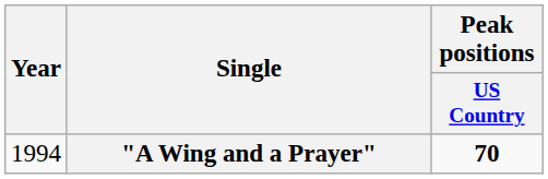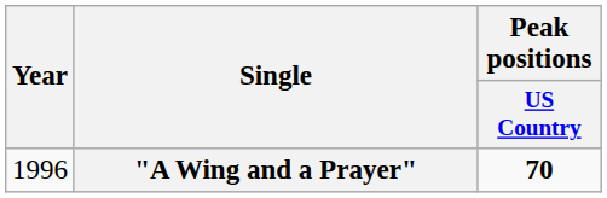 <table class="wikitable plainrowheaders" style="text-align:center;">
 <tr>
 <th rowspan="2">Year</th>
 <th rowspan="2" style="width:14em;">Single</th>
 <th colspan="1">Peak positions</th>
 </tr>
 <tr style="font-size:smaller;">
 <th width="65"><a href='#'>US Country</a></th>
 </tr>
 <tr>
-<td>1994</td>
+<td>1996</td>
 <th scope="row">"A Wing and a Prayer"</th>
 <td><strong>70</strong></td>
 </tr>
 </table>
